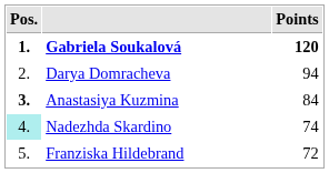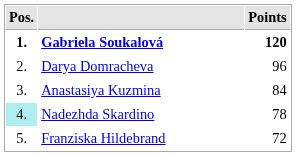 <table cellspacing="1" cellpadding="3" style="border:1px solid #AAAAAA;font-size:90%">
 <tr bgcolor="#E4E4E4">
 <th style="border-bottom:1px solid #AAAAAA" width=10>Pos.</th>
 <th style="border-bottom:1px solid #AAAAAA" width=200></th>
 <th style="border-bottom:1px solid #AAAAAA" width=20>Points</th>
 </tr>
 <tr>
 <td align="center"><strong>1.</strong></td>
 <td> <strong><a href='#'>Gabriela Soukalová</a></strong></td>
 <td align="right"><strong>120</strong></td>
 </tr>
 <tr>
 <td align="center">2.</td>
 <td> <a href='#'>Darya Domracheva</a></td>
-<td align="right">94</td>
+<td align="right">96</td>
 </tr>
 <tr>
-<td align="center"><strong>3.</strong></td>
+<td align="center">3.</td>
 <td> <a href='#'>Anastasiya Kuzmina</a></td>
 <td align="right">84</td>
 </tr>
 <tr>
 <td align="center" style="background: paleturquoise;">4.</td>
 <td> <a href='#'>Nadezhda Skardino</a></td>
-<td align="right">74</td>
+<td align="right">78</td>
 </tr>
 <tr>
 <td align="center">5.</td>
 <td> <a href='#'>Franziska Hildebrand</a></td>
 <td align="right">72</td>
 </tr>
 </table>
